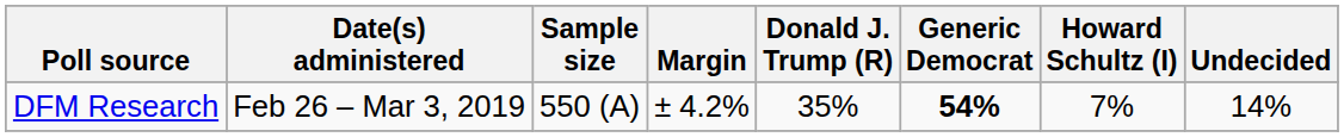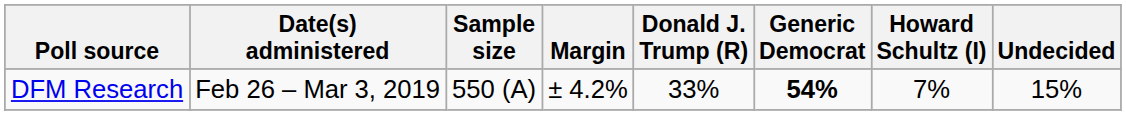 <table class="wikitable" style="font-size:90%;text-align:center;">
 <tr valign=bottom style="font-size:90%;">
 <th>Poll source</th>
 <th>Date(s)<br>administered</th>
 <th>Sample<br>size</th>
 <th>Margin<br></th>
 <th>Donald J.<br>Trump (R)</th>
 <th>Generic<br>Democrat</th>
 <th>Howard<br>Schultz (I)</th>
 <th>Undecided</th>
 </tr>
 <tr>
 <td style="text-align:left;"><a href='#'>DFM Research</a></td>
 <td>Feb 26 – Mar 3, 2019</td>
 <td>550 (A)</td>
 <td>± 4.2%</td>
-<td>35%</td>
+<td>33%</td>
 <td><strong>54%</strong></td>
 <td>7%</td>
-<td>14%</td>
+<td>15%</td>
 </tr>
 </table>
